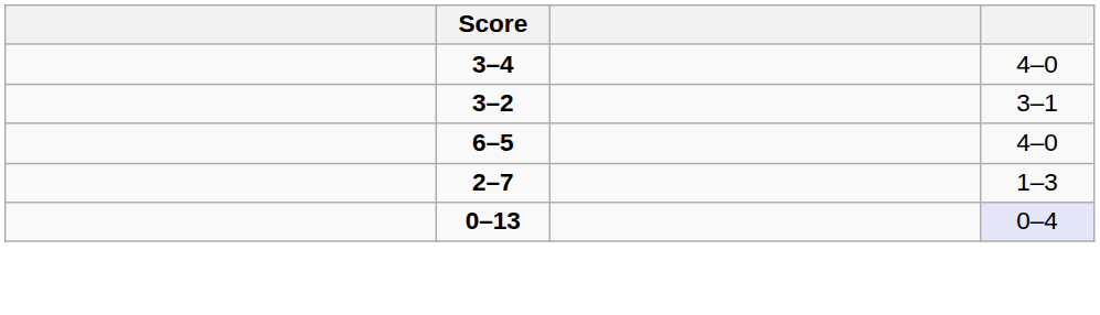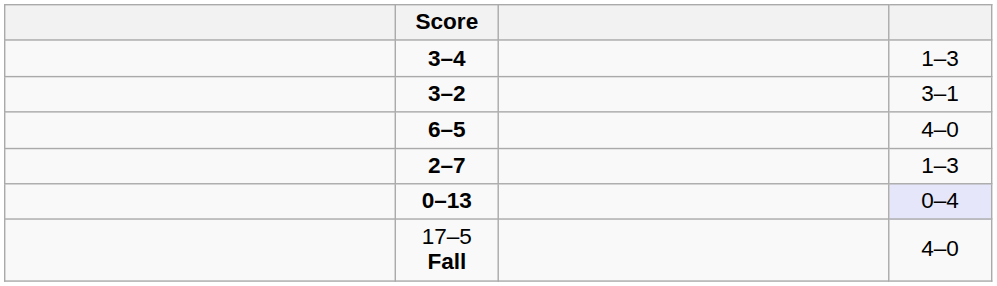 <table class="wikitable" style="text-align: center; ">
 <tr>
 <th align="right" width="270"></th>
 <th width="65">Score</th>
 <th align="left" width="270"></th>
 <th width="65"></th>
 </tr>
 <tr>
 <td align="left"></td>
 <td><strong>3–4</strong></td>
 <td align="left"><strong></strong></td>
-<td>4–0 <strong></strong></td>
+<td>1–3 <strong></strong></td>
 </tr>
 <tr>
 <td align="left"><strong></strong></td>
 <td><strong>3–2</strong></td>
 <td align="left"></td>
 <td>3–1 <strong></strong></td>
 </tr>
 <tr>
 <td align="left"><strong></strong></td>
 <td><strong>6–5</strong></td>
 <td align="left"></td>
 <td>4–0 <strong></strong></td>
 </tr>
 <tr>
 <td align="left"></td>
 <td><strong>2–7</strong></td>
 <td align="left"><strong></strong></td>
 <td>1–3 <strong></strong></td>
 </tr>
 <tr>
 <td align="left"></td>
 <td><strong>0–13</strong></td>
 <td align="left"><strong></strong></td>
 <td style="background: lavender;">0–4 <strong></strong></td>
 </tr>
+<tr>
+<td align="left"><strong></strong></td>
+<td>17–5 <strong>Fall</strong></td>
+<td align="left"></td>
+<td>4–0 <strong></strong></td>
+</tr>
 </table>
